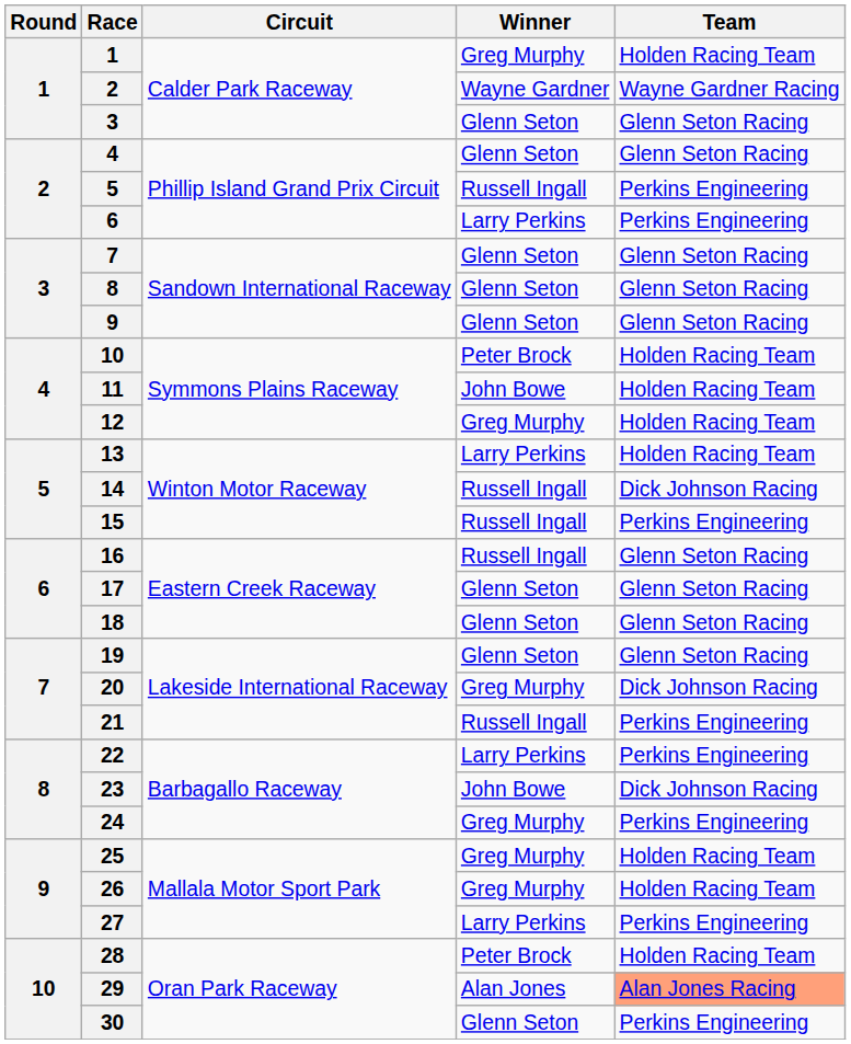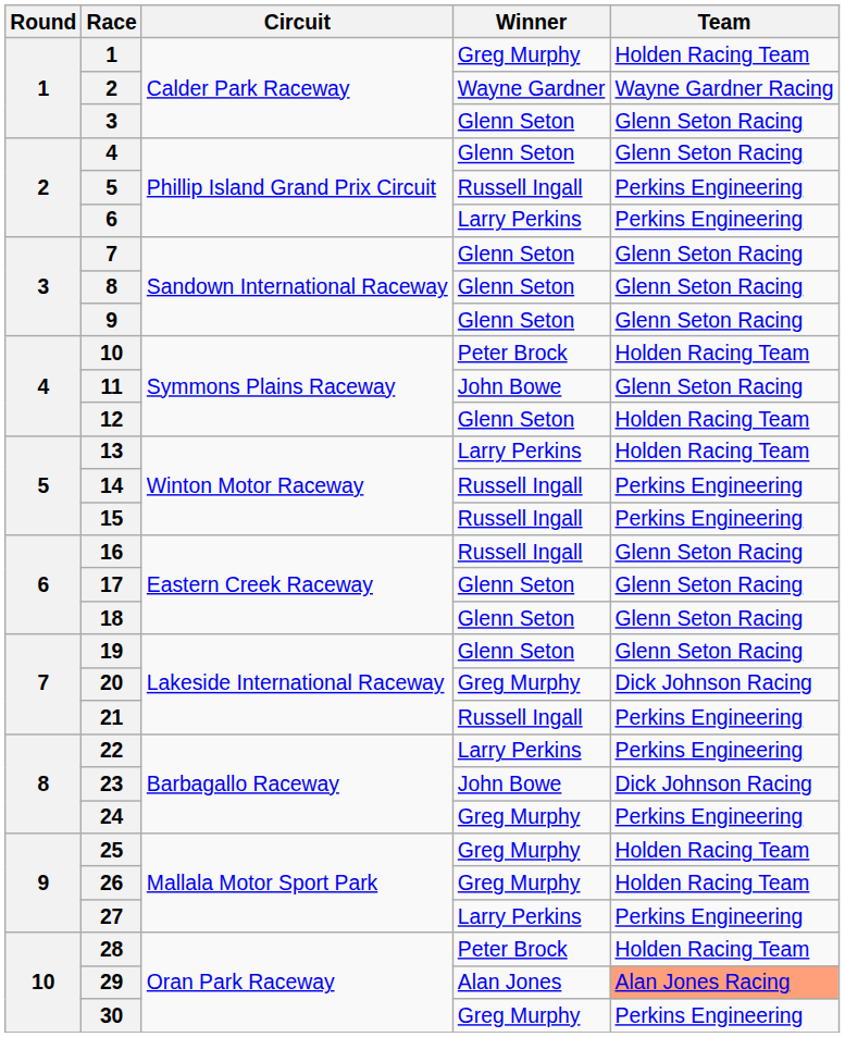 <table class="wikitable" style="font-size: 85%">
 <tr>
 <th>Round</th>
 <th>Race</th>
 <th>Circuit</th>
 <th>Winner</th>
 <th>Team</th>
 </tr>
 <tr>
 <th rowspan=3>1</th>
 <th>1</th>
 <td rowspan=3><a href='#'>Calder Park Raceway</a></td>
 <td><a href='#'>Greg Murphy</a></td>
 <td><a href='#'>Holden Racing Team</a></td>
 </tr>
 <tr>
 <th>2</th>
 <td><a href='#'>Wayne Gardner</a></td>
 <td><a href='#'>Wayne Gardner Racing</a></td>
 </tr>
 <tr>
 <th>3</th>
 <td><a href='#'>Glenn Seton</a></td>
 <td><a href='#'>Glenn Seton Racing</a></td>
 </tr>
 <tr>
 <th rowspan=3>2</th>
 <th>4</th>
 <td rowspan=3><a href='#'>Phillip Island Grand Prix Circuit</a></td>
 <td><a href='#'>Glenn Seton</a></td>
 <td><a href='#'>Glenn Seton Racing</a></td>
 </tr>
 <tr>
 <th>5</th>
 <td><a href='#'>Russell Ingall</a></td>
 <td><a href='#'>Perkins Engineering</a></td>
 </tr>
 <tr>
 <th>6</th>
 <td><a href='#'>Larry Perkins</a></td>
 <td><a href='#'>Perkins Engineering</a></td>
 </tr>
 <tr>
 <th rowspan=3>3</th>
 <th>7</th>
 <td rowspan=3><a href='#'>Sandown International Raceway</a></td>
 <td><a href='#'>Glenn Seton</a></td>
 <td><a href='#'>Glenn Seton Racing</a></td>
 </tr>
 <tr>
 <th>8</th>
 <td><a href='#'>Glenn Seton</a></td>
 <td><a href='#'>Glenn Seton Racing</a></td>
 </tr>
 <tr>
 <th>9</th>
 <td><a href='#'>Glenn Seton</a></td>
 <td><a href='#'>Glenn Seton Racing</a></td>
 </tr>
 <tr>
 <th rowspan=3>4</th>
 <th>10</th>
 <td rowspan=3><a href='#'>Symmons Plains Raceway</a></td>
 <td><a href='#'>Peter Brock</a></td>
 <td><a href='#'>Holden Racing Team</a></td>
 </tr>
 <tr>
 <th>11</th>
 <td><a href='#'>John Bowe</a></td>
-<td><a href='#'>Holden Racing Team</a></td>
+<td><a href='#'>Glenn Seton Racing</a></td>
 </tr>
 <tr>
 <th>12</th>
-<td><a href='#'>Greg Murphy</a></td>
+<td><a href='#'>Glenn Seton</a></td>
 <td><a href='#'>Holden Racing Team</a></td>
 </tr>
 <tr>
 <th rowspan=3>5</th>
 <th>13</th>
 <td rowspan=3><a href='#'>Winton Motor Raceway</a></td>
 <td><a href='#'>Larry Perkins</a></td>
 <td><a href='#'>Holden Racing Team</a></td>
 </tr>
 <tr>
 <th>14</th>
 <td><a href='#'>Russell Ingall</a></td>
-<td><a href='#'>Dick Johnson Racing</a></td>
+<td><a href='#'>Perkins Engineering</a></td>
 </tr>
 <tr>
 <th>15</th>
 <td><a href='#'>Russell Ingall</a></td>
 <td><a href='#'>Perkins Engineering</a></td>
 </tr>
 <tr>
 <th rowspan=3>6</th>
 <th>16</th>
 <td rowspan=3><a href='#'>Eastern Creek Raceway</a></td>
 <td><a href='#'>Russell Ingall</a></td>
 <td><a href='#'>Glenn Seton Racing</a></td>
 </tr>
 <tr>
 <th>17</th>
 <td><a href='#'>Glenn Seton</a></td>
 <td><a href='#'>Glenn Seton Racing</a></td>
 </tr>
 <tr>
 <th>18</th>
 <td><a href='#'>Glenn Seton</a></td>
 <td><a href='#'>Glenn Seton Racing</a></td>
 </tr>
 <tr>
 <th rowspan=3>7</th>
 <th>19</th>
 <td rowspan=3><a href='#'>Lakeside International Raceway</a></td>
 <td><a href='#'>Glenn Seton</a></td>
 <td><a href='#'>Glenn Seton Racing</a></td>
 </tr>
 <tr>
 <th>20</th>
 <td><a href='#'>Greg Murphy</a></td>
 <td><a href='#'>Dick Johnson Racing</a></td>
 </tr>
 <tr>
 <th>21</th>
 <td><a href='#'>Russell Ingall</a></td>
 <td><a href='#'>Perkins Engineering</a></td>
 </tr>
 <tr>
 <th rowspan=3>8</th>
 <th>22</th>
 <td rowspan=3><a href='#'>Barbagallo Raceway</a></td>
 <td><a href='#'>Larry Perkins</a></td>
 <td><a href='#'>Perkins Engineering</a></td>
 </tr>
 <tr>
 <th>23</th>
 <td><a href='#'>John Bowe</a></td>
 <td><a href='#'>Dick Johnson Racing</a></td>
 </tr>
 <tr>
 <th>24</th>
 <td><a href='#'>Greg Murphy</a></td>
 <td><a href='#'>Perkins Engineering</a></td>
 </tr>
 <tr>
 <th rowspan=3>9</th>
 <th>25</th>
 <td rowspan=3><a href='#'>Mallala Motor Sport Park</a></td>
 <td><a href='#'>Greg Murphy</a></td>
 <td><a href='#'>Holden Racing Team</a></td>
 </tr>
 <tr>
 <th>26</th>
 <td><a href='#'>Greg Murphy</a></td>
 <td><a href='#'>Holden Racing Team</a></td>
 </tr>
 <tr>
 <th>27</th>
 <td><a href='#'>Larry Perkins</a></td>
 <td><a href='#'>Perkins Engineering</a></td>
 </tr>
 <tr>
 <th rowspan=3>10</th>
 <th>28</th>
 <td rowspan=3><a href='#'>Oran Park Raceway</a></td>
 <td><a href='#'>Peter Brock</a></td>
 <td><a href='#'>Holden Racing Team</a></td>
 </tr>
 <tr>
 <th>29</th>
 <td><a href='#'>Alan Jones</a></td>
 <td style="background: lightsalmon;"><a href='#'>Alan Jones Racing</a></td>
 </tr>
 <tr>
 <th>30</th>
-<td><a href='#'>Glenn Seton</a></td>
+<td><a href='#'>Greg Murphy</a></td>
 <td><a href='#'>Perkins Engineering</a></td>
 </tr>
 <tr>
 </tr>
 </table>
